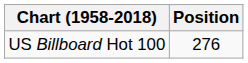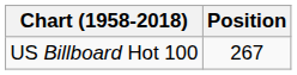 <table class="wikitable plainrowheaders">
 <tr>
 <th>Chart (1958-2018)</th>
 <th>Position</th>
 </tr>
 <tr>
 <td>US <em>Billboard</em> Hot 100</td>
-<td style="text-align:center;">276</td>
+<td style="text-align:center;">267</td>
 </tr>
 </table>
